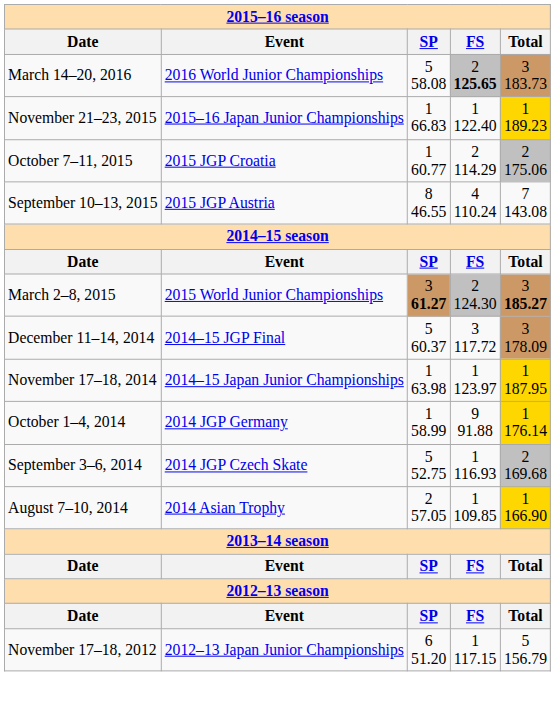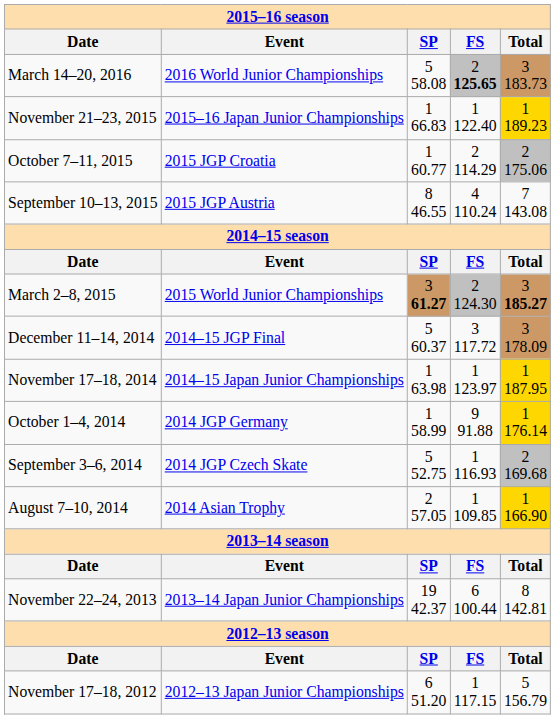 <table class="wikitable">
 <tr>
 <th colspan="5" style="background-color: #ffdead;"><a href='#'>2015–16 season</a></th>
 </tr>
 <tr>
 <th>Date</th>
 <th>Event</th>
 <th><a href='#'>SP</a></th>
 <th><a href='#'>FS</a></th>
 <th>Total</th>
 </tr>
 <tr>
 <td>March 14–20, 2016</td>
 <td><a href='#'>2016 World Junior Championships</a></td>
 <td align=center>5 <br> 58.08</td>
 <td align=center bgcolor=silver>2 <br> <strong>125.65</strong></td>
 <td align=center bgcolor=cc9966>3 <br> 183.73</td>
 </tr>
 <tr>
 <td>November 21–23, 2015</td>
 <td><a href='#'>2015–16 Japan Junior Championships</a></td>
 <td align=center>1 <br> 66.83</td>
 <td align=center>1 <br> 122.40</td>
 <td align=center bgcolor=gold>1 <br> 189.23</td>
 </tr>
 <tr>
 <td>October 7–11, 2015</td>
 <td><a href='#'>2015 JGP Croatia</a></td>
 <td align=center>1 <br> 60.77</td>
 <td align=center>2 <br> 114.29</td>
 <td align=center bgcolor=silver>2 <br> 175.06</td>
 </tr>
 <tr>
 <td>September 10–13, 2015</td>
 <td><a href='#'>2015 JGP Austria</a></td>
 <td align=center>8 <br> 46.55</td>
 <td align=center>4 <br> 110.24</td>
 <td align=center>7 <br> 143.08</td>
 </tr>
 <tr>
 <th colspan="5" style="background-color: #ffdead;"><a href='#'>2014–15 season</a></th>
 </tr>
 <tr>
 <th>Date</th>
 <th>Event</th>
 <th><a href='#'>SP</a></th>
 <th><a href='#'>FS</a></th>
 <th>Total</th>
 </tr>
 <tr>
 <td>March 2–8, 2015</td>
 <td><a href='#'>2015 World Junior Championships</a></td>
 <td align=center bgcolor=cc9966>3 <br> <strong>61.27</strong></td>
 <td align=center bgcolor=silver>2 <br> 124.30</td>
 <td align=center bgcolor=cc9966>3 <br> <strong>185.27</strong></td>
 </tr>
 <tr>
 <td>December 11–14, 2014</td>
 <td><a href='#'>2014–15 JGP Final</a></td>
 <td align=center>5 <br> 60.37</td>
 <td align=center>3 <br> 117.72</td>
 <td align=center bgcolor=cc9966>3 <br> 178.09</td>
 </tr>
 <tr>
 <td>November 17–18, 2014</td>
 <td><a href='#'>2014–15 Japan Junior Championships</a></td>
 <td align=center>1 <br> 63.98</td>
 <td align=center>1 <br> 123.97</td>
 <td align=center bgcolor=gold>1 <br> 187.95</td>
 </tr>
 <tr>
 <td>October 1–4, 2014</td>
 <td><a href='#'>2014 JGP Germany</a></td>
 <td align=center>1 <br> 58.99</td>
 <td align=center>9 <br> 91.88</td>
 <td align=center bgcolor=gold>1 <br> 176.14</td>
 </tr>
 <tr>
 <td>September 3–6, 2014</td>
 <td><a href='#'>2014 JGP Czech Skate</a></td>
 <td align=center>5 <br> 52.75</td>
 <td align=center>1 <br> 116.93</td>
 <td align=center bgcolor=silver>2 <br> 169.68</td>
 </tr>
 <tr>
 <td>August 7–10, 2014</td>
 <td><a href='#'>2014 Asian Trophy</a></td>
 <td align=center>2 <br> 57.05</td>
 <td align=center>1 <br> 109.85</td>
 <td align=center bgcolor=gold>1 <br> 166.90</td>
 </tr>
 <tr>
 <th colspan="5" style="background-color: #ffdead;"><a href='#'>2013–14 season</a></th>
 </tr>
 <tr>
 <th>Date</th>
 <th>Event</th>
 <th><a href='#'>SP</a></th>
 <th><a href='#'>FS</a></th>
 <th>Total</th>
 </tr>
 <tr>
+<td>November 22–24, 2013</td>
+<td><a href='#'>2013–14 Japan Junior Championships</a></td>
+<td align=center>19 <br> 42.37</td>
+<td align=center>6 <br> 100.44</td>
+<td align=center>8 <br> 142.81</td>
+</tr>
+<tr>
 <th colspan="5" style="background-color: #ffdead;"><a href='#'>2012–13 season</a></th>
 </tr>
 <tr>
 <th>Date</th>
 <th>Event</th>
 <th><a href='#'>SP</a></th>
 <th><a href='#'>FS</a></th>
 <th>Total</th>
 </tr>
 <tr>
 <td>November 17–18, 2012</td>
 <td><a href='#'>2012–13 Japan Junior Championships</a></td>
 <td align=center>6 <br> 51.20</td>
 <td align=center>1 <br> 117.15</td>
 <td align=center>5 <br> 156.79</td>
 </tr>
 </table>
